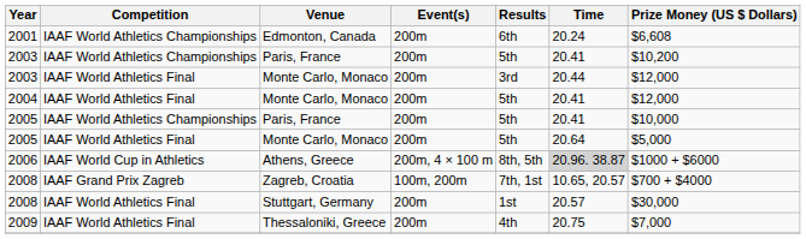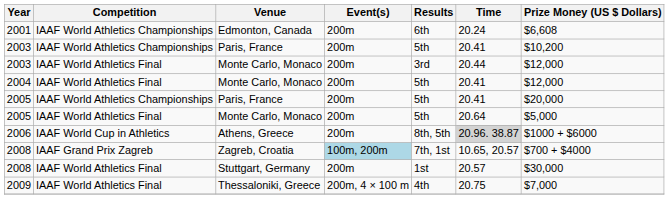 <table class="wikitable">
 <tr>
 <th>Year</th>
 <th>Competition</th>
 <th>Venue</th>
 <th>Event(s)</th>
 <th>Results</th>
 <th>Time</th>
 <th>Prize Money (US $ Dollars)</th>
 </tr>
 <tr>
 <td>2001</td>
 <td>IAAF World Athletics Championships</td>
 <td>Edmonton, Canada</td>
 <td>200m</td>
 <td>6th</td>
 <td>20.24</td>
 <td>$6,608</td>
 </tr>
 <tr>
 <td>2003</td>
 <td>IAAF World Athletics Championships</td>
 <td>Paris, France</td>
 <td>200m</td>
 <td>5th</td>
 <td>20.41</td>
 <td>$10,200</td>
 </tr>
 <tr>
 <td>2003</td>
 <td>IAAF World Athletics Final</td>
 <td>Monte Carlo, Monaco</td>
 <td>200m</td>
 <td>3rd</td>
 <td>20.44</td>
 <td>$12,000</td>
 </tr>
 <tr>
 <td>2004</td>
 <td>IAAF World Athletics Final</td>
 <td>Monte Carlo, Monaco</td>
 <td>200m</td>
 <td>5th</td>
 <td>20.41</td>
 <td>$12,000</td>
 </tr>
 <tr>
 <td>2005</td>
 <td>IAAF World Athletics Championships</td>
 <td>Paris, France</td>
 <td>200m</td>
 <td>5th</td>
 <td>20.41</td>
-<td>$10,000</td>
+<td>$20,000</td>
 </tr>
 <tr>
 <td>2005</td>
 <td>IAAF World Athletics Final</td>
 <td>Monte Carlo, Monaco</td>
 <td>200m</td>
 <td>5th</td>
 <td>20.64</td>
 <td>$5,000</td>
 </tr>
 <tr>
 <td>2006</td>
 <td>IAAF World Cup in Athletics</td>
 <td>Athens, Greece</td>
-<td>200m, 4 × 100 m</td>
+<td>200m</td>
 <td>8th, 5th</td>
 <td style="background: lightgrey;">20.96. 38.87</td>
 <td>$1000 + $6000</td>
 </tr>
 <tr>
 <td>2008</td>
 <td>IAAF Grand Prix Zagreb</td>
 <td>Zagreb, Croatia</td>
-<td>100m, 200m</td>
+<td style="background: lightblue;">100m, 200m</td>
 <td>7th, 1st</td>
 <td>10.65, 20.57</td>
 <td>$700 + $4000</td>
 </tr>
 <tr>
 <td>2008</td>
 <td>IAAF World Athletics Final</td>
 <td>Stuttgart, Germany</td>
 <td>200m</td>
 <td>1st</td>
 <td>20.57</td>
 <td>$30,000</td>
 </tr>
 <tr>
 <td>2009</td>
 <td>IAAF World Athletics Final</td>
 <td>Thessaloniki, Greece</td>
-<td>200m</td>
+<td>200m, 4 × 100 m</td>
 <td>4th</td>
 <td>20.75</td>
 <td>$7,000</td>
 </tr>
 <tr>
 </tr>
 </table>
